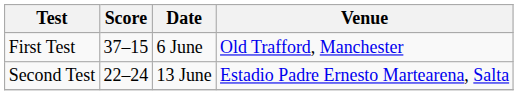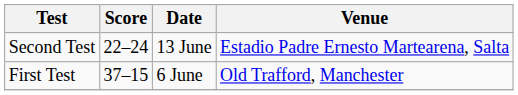 <table class="wikitable">
 <tr>
 <th>Test</th>
 <th>Score</th>
 <th>Date</th>
 <th>Venue</th>
 </tr>
 <tr>
+<td>Second Test</td>
+<td align=center>22–24</td>
+<td>13 June</td>
+<td><a href='#'>Estadio Padre Ernesto Martearena</a>, <a href='#'>Salta</a></td>
+</tr>
+<tr>
 <td>First Test</td>
 <td align=center>37–15</td>
 <td>6 June</td>
 <td><a href='#'>Old Trafford</a>, <a href='#'>Manchester</a></td>
 </tr>
 <tr>
-<td>Second Test</td>
-<td align=center>22–24</td>
-<td>13 June</td>
-<td><a href='#'>Estadio Padre Ernesto Martearena</a>, <a href='#'>Salta</a></td>
-</tr>
-<tr>
 </tr>
 </table>
